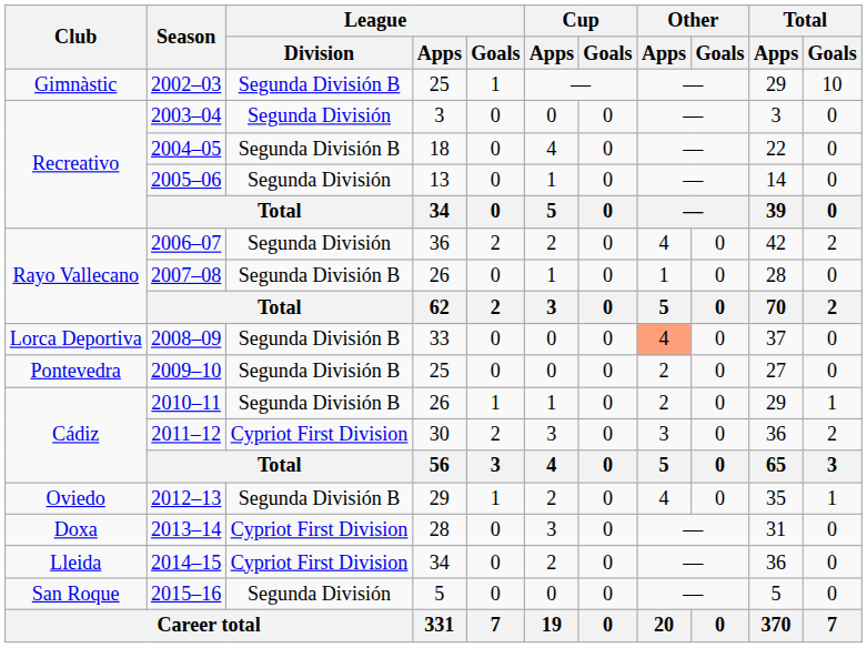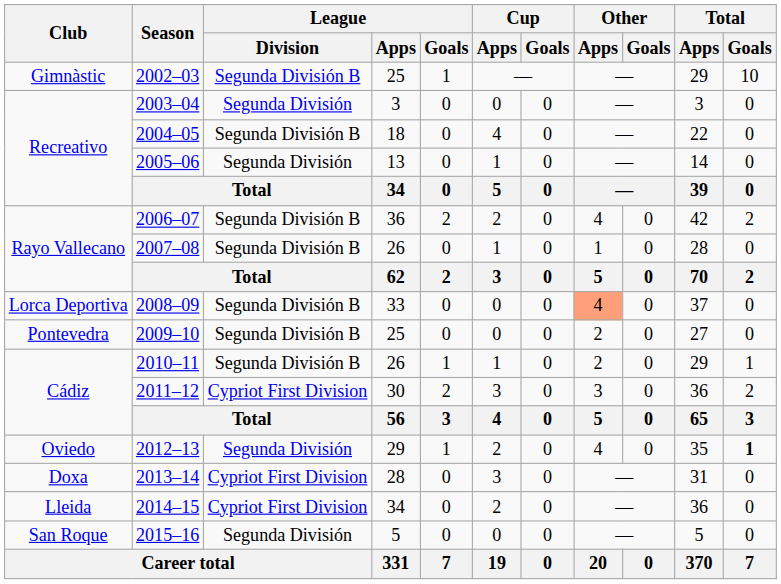 <table class="wikitable" style="text-align: center;">
 <tr>
 <th rowspan="2">Club</th>
 <th rowspan="2">Season</th>
 <th colspan="3">League</th>
 <th colspan="2">Cup</th>
 <th colspan="2">Other</th>
 <th colspan="2">Total</th>
 </tr>
 <tr>
 <th>Division</th>
 <th>Apps</th>
 <th>Goals</th>
 <th>Apps</th>
 <th>Goals</th>
 <th>Apps</th>
 <th>Goals</th>
 <th>Apps</th>
 <th>Goals</th>
 </tr>
 <tr>
 <td rowspan="1"><a href='#'>Gimnàstic</a></td>
 <td><a href='#'>2002–03</a></td>
 <td><a href='#'>Segunda División B</a></td>
 <td>25</td>
 <td>1</td>
 <td colspan="2">—</td>
 <td colspan="2">—</td>
 <td>29</td>
 <td>10</td>
 </tr>
 <tr>
 <td rowspan="4"><a href='#'>Recreativo</a></td>
 <td><a href='#'>2003–04</a></td>
 <td><a href='#'>Segunda División</a></td>
 <td>3</td>
 <td>0</td>
 <td>0</td>
 <td>0</td>
 <td colspan="2">—</td>
 <td>3</td>
 <td>0</td>
 </tr>
 <tr>
 <td><a href='#'>2004–05</a></td>
 <td>Segunda División B</td>
 <td>18</td>
 <td>0</td>
 <td>4</td>
 <td>0</td>
 <td colspan="2">—</td>
 <td>22</td>
 <td>0</td>
 </tr>
 <tr>
 <td><a href='#'>2005–06</a></td>
 <td>Segunda División</td>
 <td>13</td>
 <td>0</td>
 <td>1</td>
 <td>0</td>
 <td colspan="2">—</td>
 <td>14</td>
 <td>0</td>
 </tr>
 <tr>
 <th colspan="2">Total</th>
 <th>34</th>
 <th>0</th>
 <th>5</th>
 <th>0</th>
 <th colspan="2">—</th>
 <th>39</th>
 <th>0</th>
 </tr>
 <tr>
 <td rowspan="3"><a href='#'>Rayo Vallecano</a></td>
 <td><a href='#'>2006–07</a></td>
-<td>Segunda División</td>
+<td>Segunda División B</td>
 <td>36</td>
 <td>2</td>
 <td>2</td>
 <td>0</td>
 <td>4</td>
 <td>0</td>
 <td>42</td>
 <td>2</td>
 </tr>
 <tr>
 <td><a href='#'>2007–08</a></td>
 <td>Segunda División B</td>
 <td>26</td>
 <td>0</td>
 <td>1</td>
 <td>0</td>
 <td>1</td>
 <td>0</td>
 <td>28</td>
 <td>0</td>
 </tr>
 <tr>
 <th colspan="2">Total</th>
 <th>62</th>
 <th>2</th>
 <th>3</th>
 <th>0</th>
 <th>5</th>
 <th>0</th>
 <th>70</th>
 <th>2</th>
 </tr>
 <tr>
 <td><a href='#'>Lorca Deportiva</a></td>
 <td><a href='#'>2008–09</a></td>
 <td>Segunda División B</td>
 <td>33</td>
 <td>0</td>
 <td>0</td>
 <td>0</td>
 <td style="background: lightsalmon;">4</td>
 <td>0</td>
 <td>37</td>
 <td>0</td>
 </tr>
 <tr>
 <td><a href='#'>Pontevedra</a></td>
 <td><a href='#'>2009–10</a></td>
 <td>Segunda División B</td>
 <td>25</td>
 <td>0</td>
 <td>0</td>
 <td>0</td>
 <td>2</td>
 <td>0</td>
 <td>27</td>
 <td>0</td>
 </tr>
 <tr>
 <td rowspan="3"><a href='#'>Cádiz</a></td>
 <td><a href='#'>2010–11</a></td>
 <td>Segunda División B</td>
 <td>26</td>
 <td>1</td>
 <td>1</td>
 <td>0</td>
 <td>2</td>
 <td>0</td>
 <td>29</td>
 <td>1</td>
 </tr>
 <tr>
 <td><a href='#'>2011–12</a></td>
 <td><a href='#'>Cypriot First Division</a></td>
 <td>30</td>
 <td>2</td>
 <td>3</td>
 <td>0</td>
 <td>3</td>
 <td>0</td>
 <td>36</td>
 <td>2</td>
 </tr>
 <tr>
 <th colspan="2">Total</th>
 <th>56</th>
 <th>3</th>
 <th>4</th>
 <th>0</th>
 <th>5</th>
 <th>0</th>
 <th>65</th>
 <th>3</th>
 </tr>
 <tr>
 <td><a href='#'>Oviedo</a></td>
 <td><a href='#'>2012–13</a></td>
-<td>Segunda División B</td>
+<td><a href='#'>Segunda División</a></td>
 <td>29</td>
 <td>1</td>
 <td>2</td>
 <td>0</td>
 <td>4</td>
 <td>0</td>
 <td>35</td>
-<td>1</td>
+<td><strong>1</strong></td>
 </tr>
 <tr>
 <td><a href='#'>Doxa</a></td>
 <td><a href='#'>2013–14</a></td>
 <td><a href='#'>Cypriot First Division</a></td>
 <td>28</td>
 <td>0</td>
 <td>3</td>
 <td>0</td>
 <td colspan="2">—</td>
 <td>31</td>
 <td>0</td>
 </tr>
 <tr>
 <td><a href='#'>Lleida</a></td>
 <td><a href='#'>2014–15</a></td>
 <td><a href='#'>Cypriot First Division</a></td>
 <td>34</td>
 <td>0</td>
 <td>2</td>
 <td>0</td>
 <td colspan="2">—</td>
 <td>36</td>
 <td>0</td>
 </tr>
 <tr>
 <td><a href='#'>San Roque</a></td>
 <td><a href='#'>2015–16</a></td>
 <td>Segunda División</td>
 <td>5</td>
 <td>0</td>
 <td>0</td>
 <td>0</td>
 <td colspan="2">—</td>
 <td>5</td>
 <td>0</td>
 </tr>
 <tr>
 <th colspan="3">Career total</th>
 <th>331</th>
 <th>7</th>
 <th>19</th>
 <th>0</th>
 <th>20</th>
 <th>0</th>
 <th>370</th>
 <th>7</th>
 </tr>
 </table>
